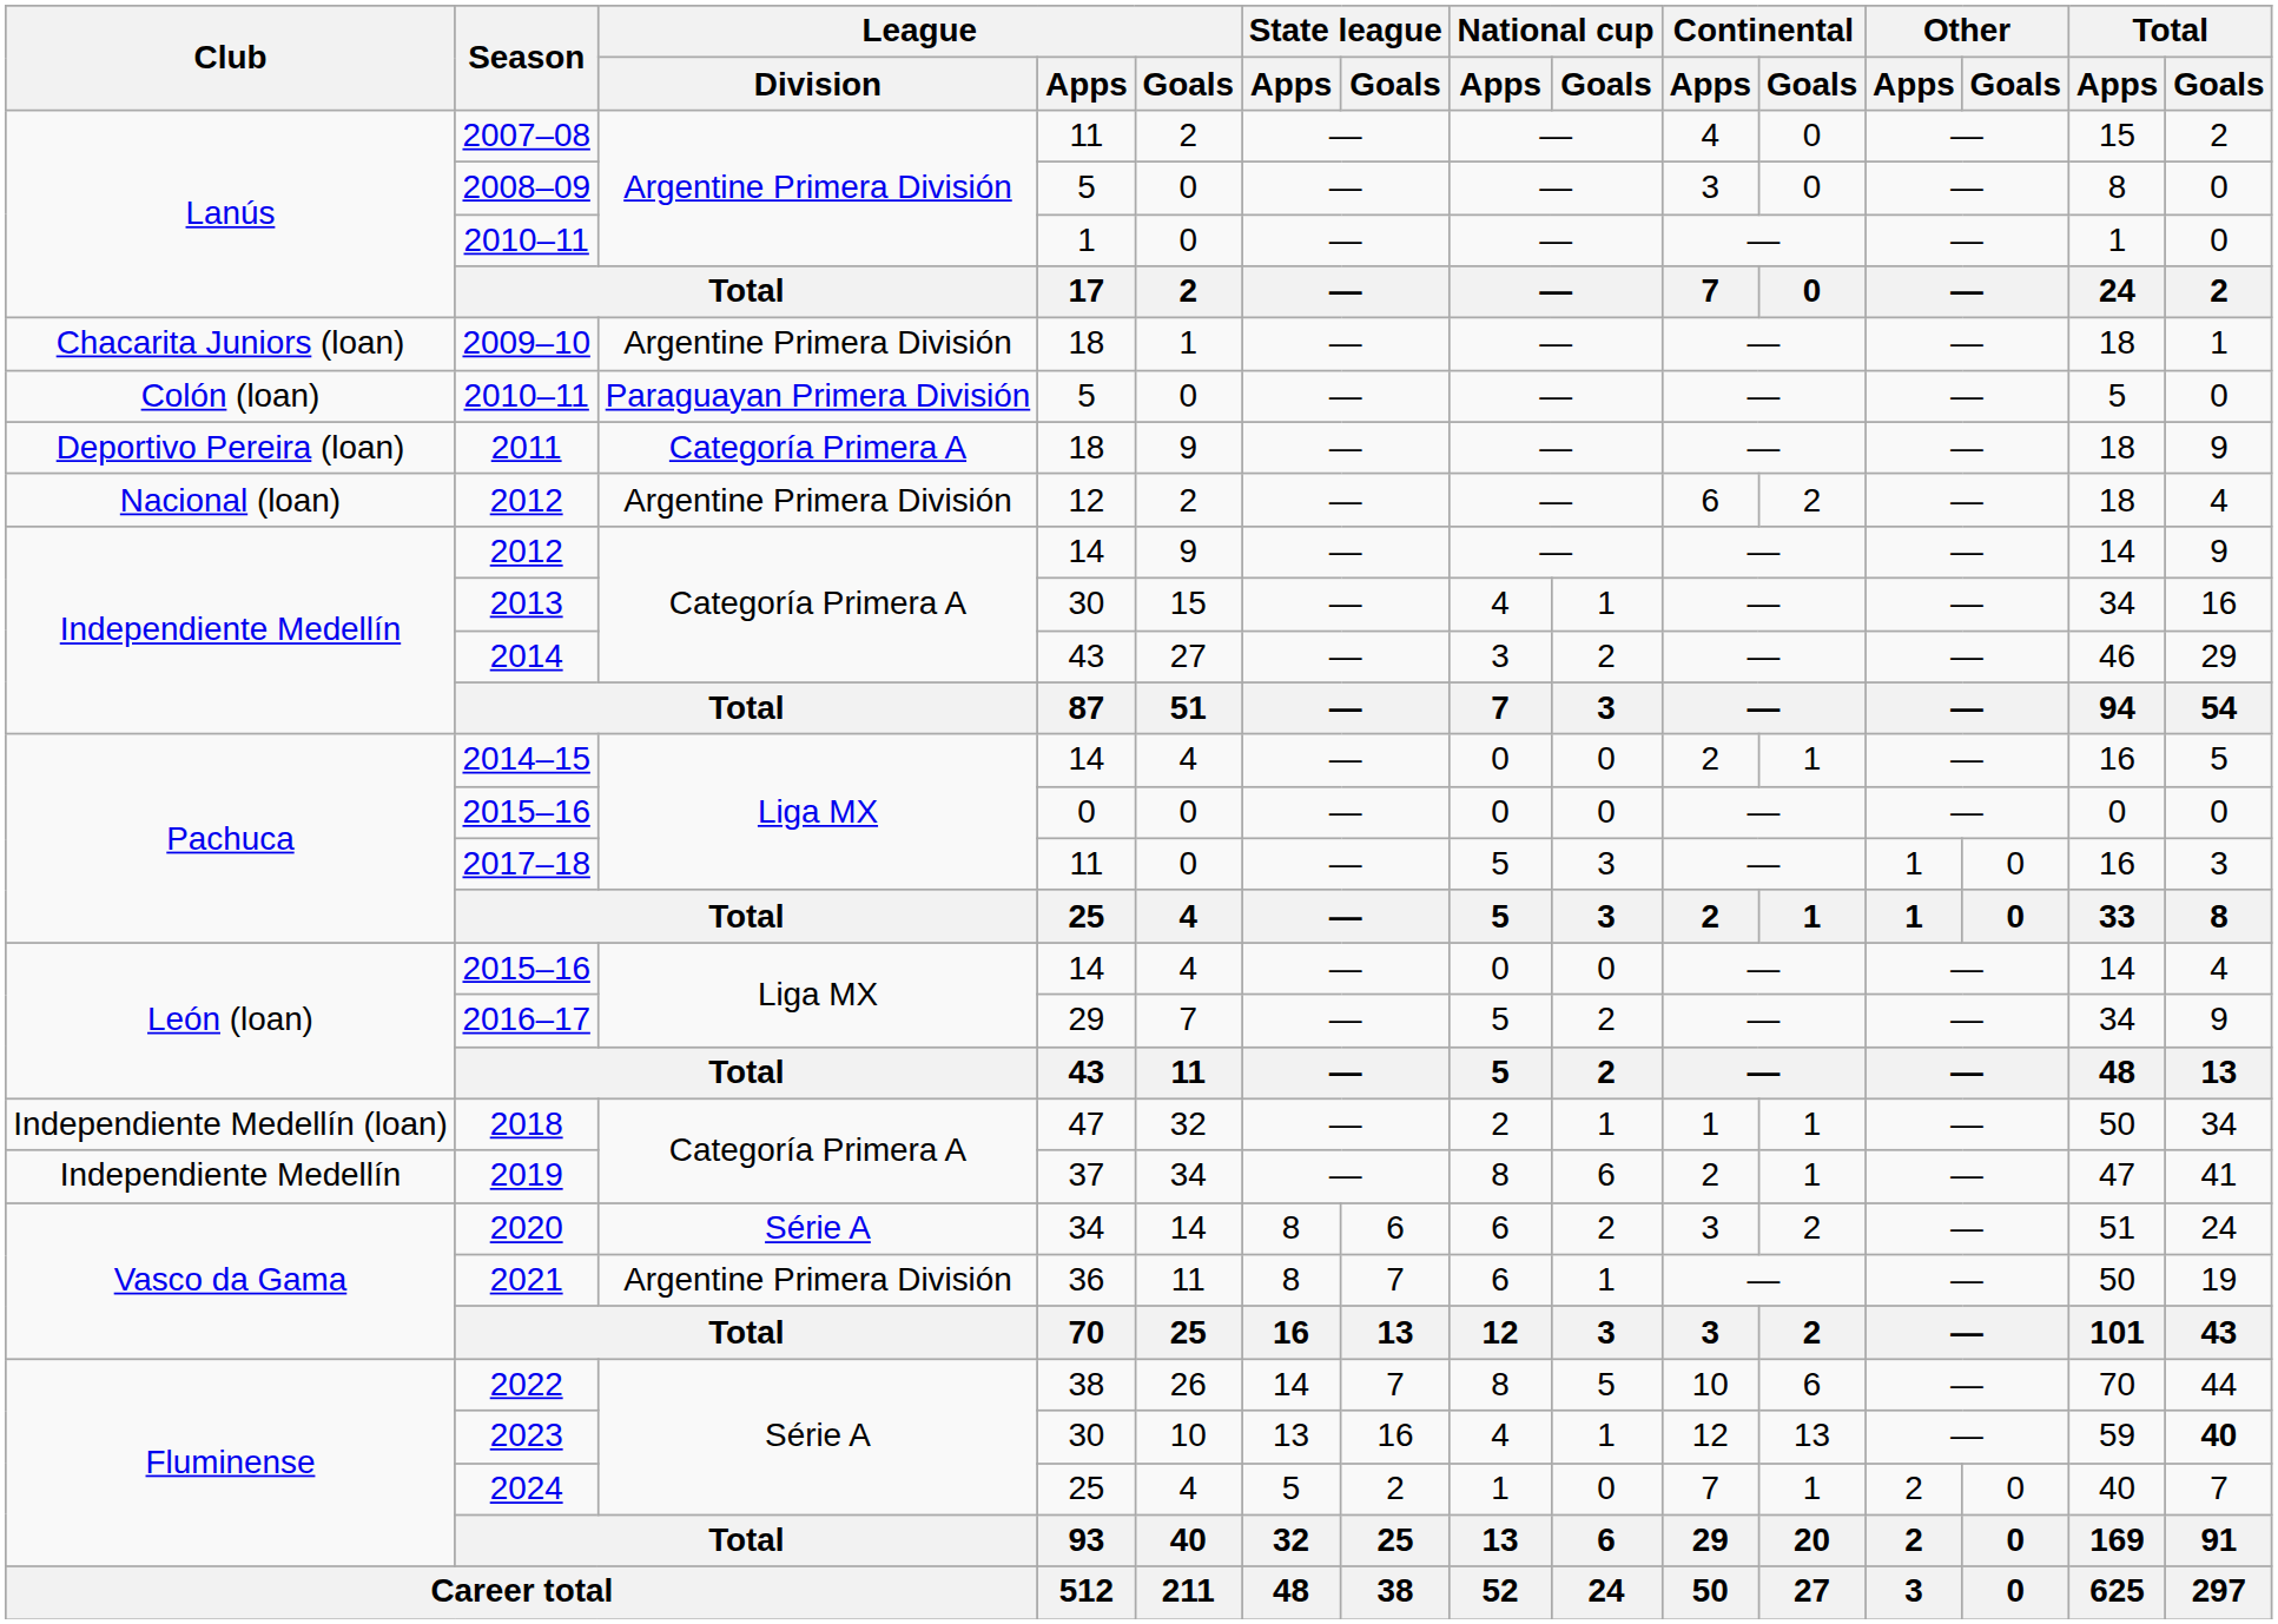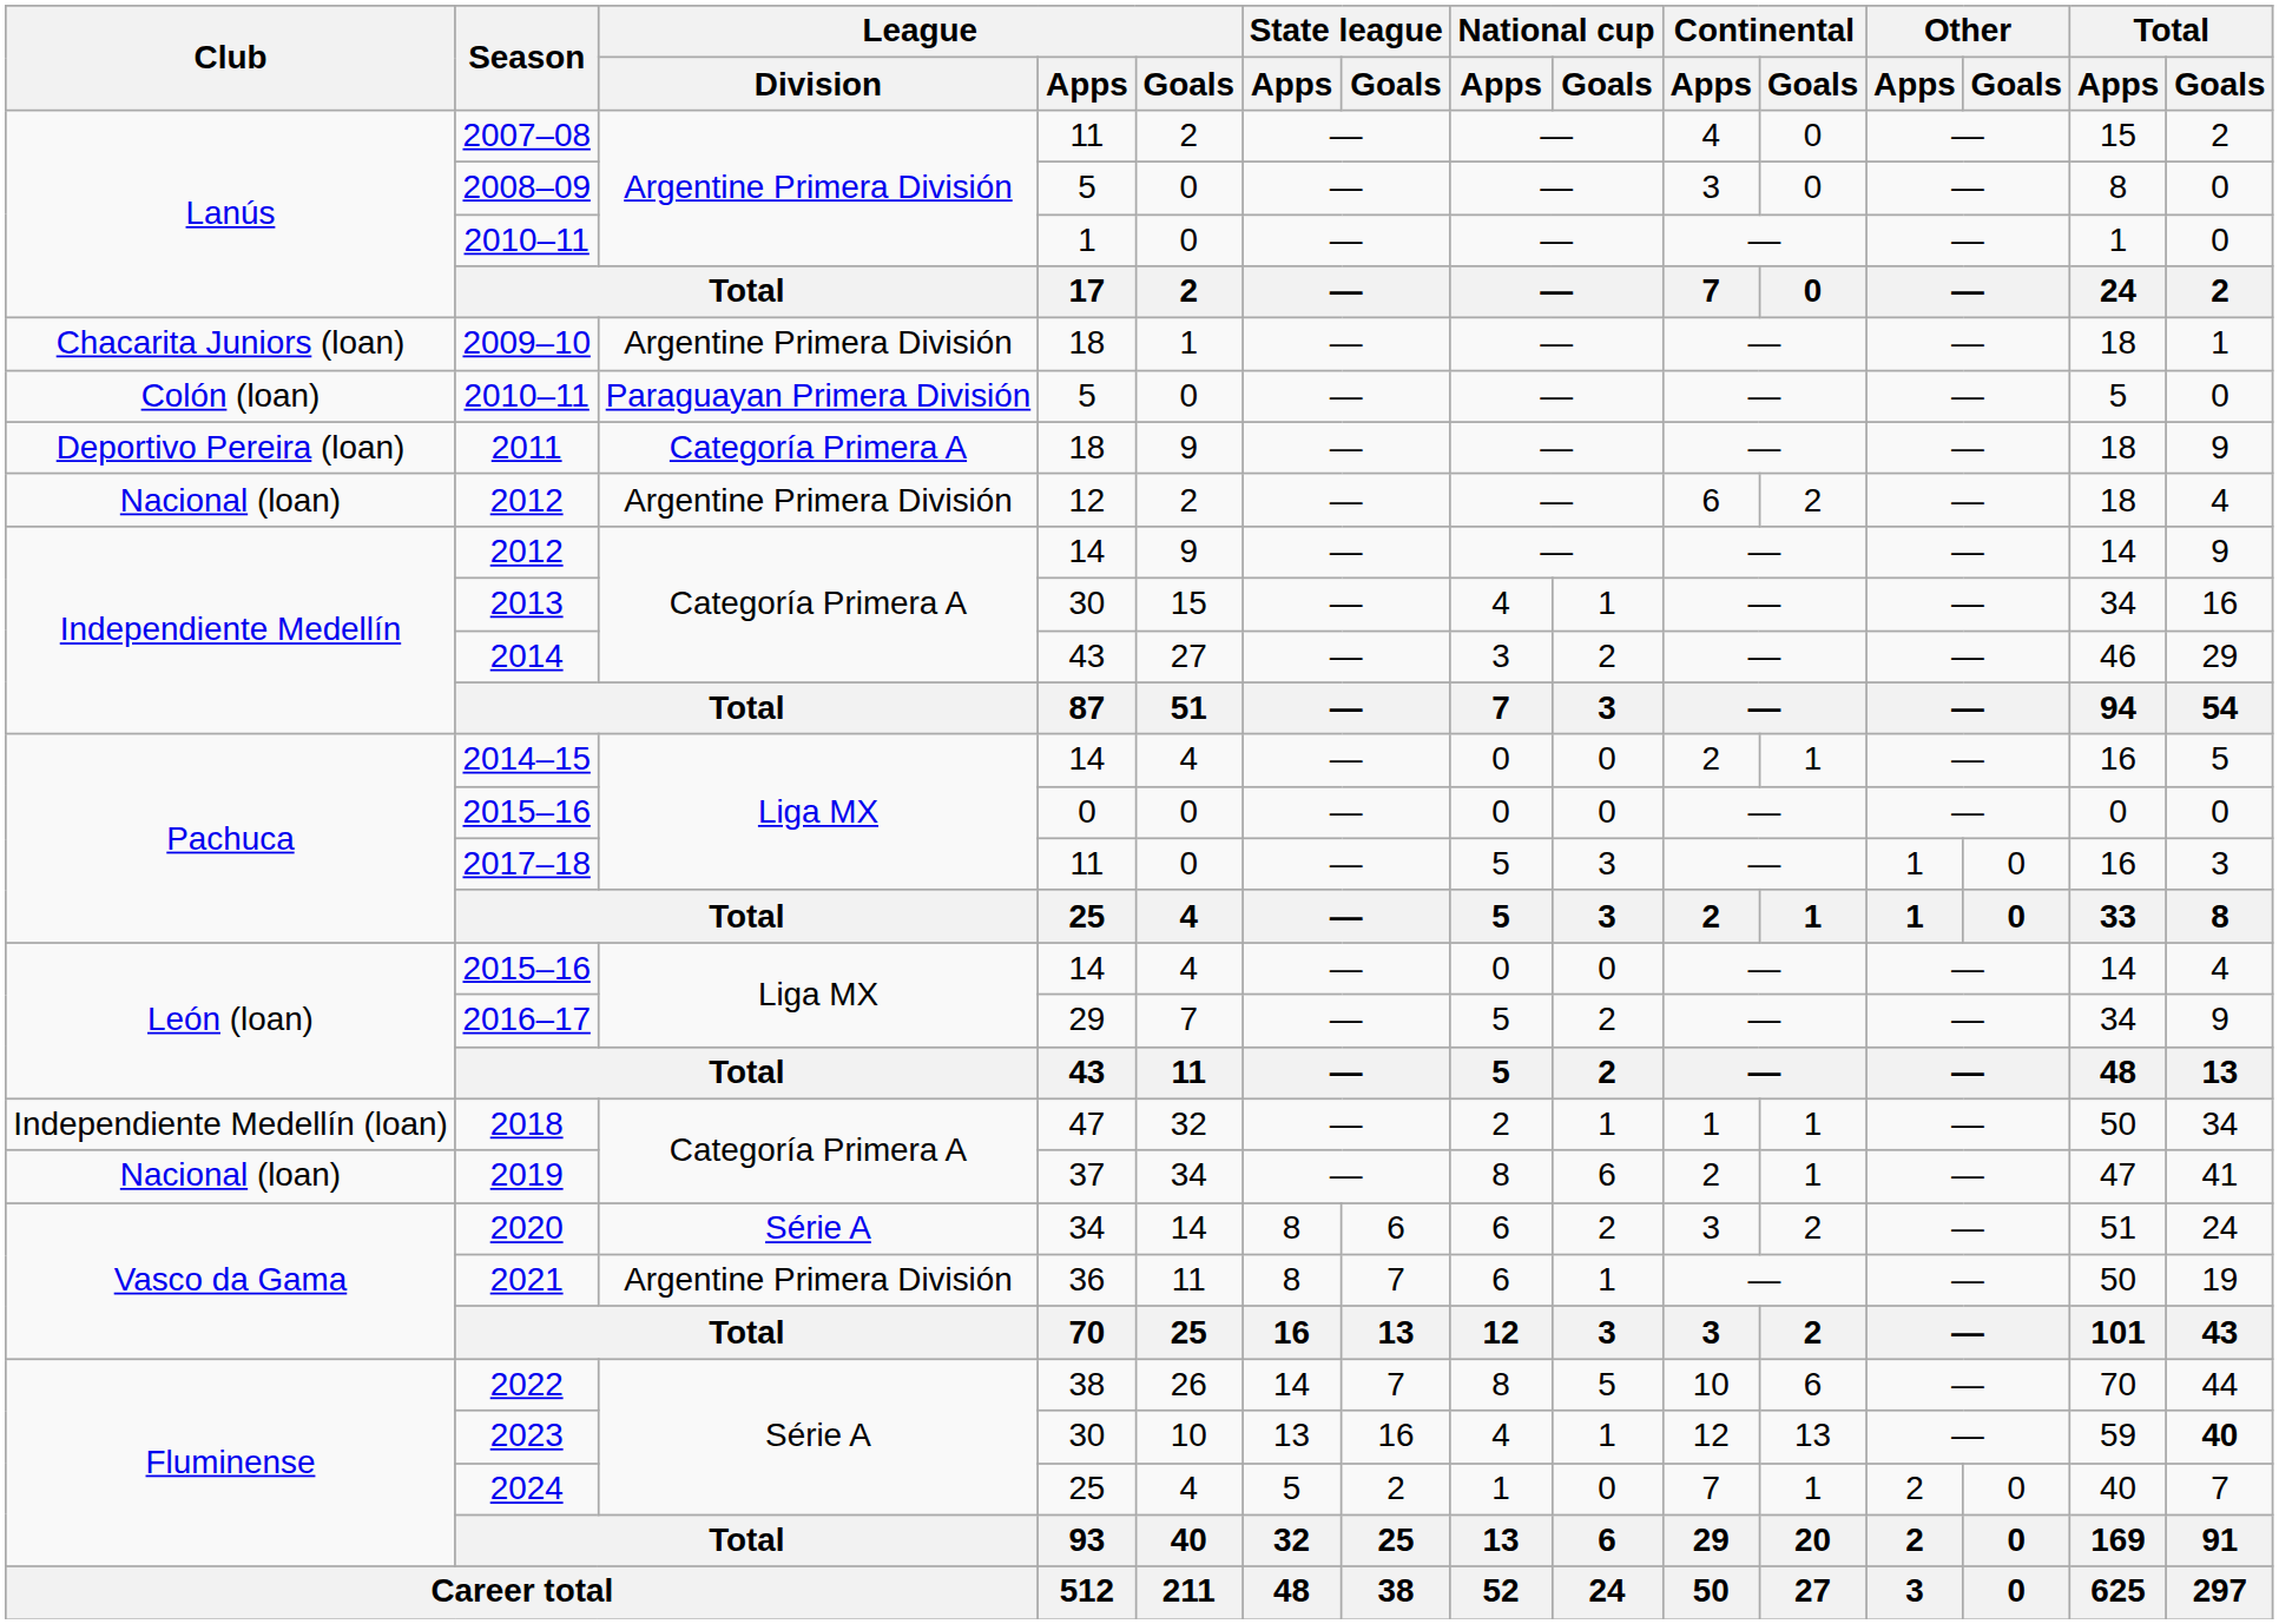 <table class="wikitable" style="text-align:center">
 <tr>
 <th rowspan="2">Club</th>
 <th rowspan="2">Season</th>
 <th colspan="3">League</th>
 <th colspan="2">State league</th>
 <th colspan="2">National cup</th>
 <th colspan="2">Continental</th>
 <th colspan="2">Other</th>
 <th colspan="2">Total</th>
 </tr>
 <tr>
 <th>Division</th>
 <th>Apps</th>
 <th>Goals</th>
 <th>Apps</th>
 <th>Goals</th>
 <th>Apps</th>
 <th>Goals</th>
 <th>Apps</th>
 <th>Goals</th>
 <th>Apps</th>
 <th>Goals</th>
 <th>Apps</th>
 <th>Goals</th>
 </tr>
 <tr>
 <td rowspan="4"><a href='#'>Lanús</a></td>
 <td><a href='#'>2007–08</a></td>
 <td rowspan="3"><a href='#'>Argentine Primera División</a></td>
 <td>11</td>
 <td>2</td>
 <td colspan="2">—</td>
 <td colspan="2">—</td>
 <td>4</td>
 <td>0</td>
 <td colspan="2">—</td>
 <td>15</td>
 <td>2</td>
 </tr>
 <tr>
 <td><a href='#'>2008–09</a></td>
 <td>5</td>
 <td>0</td>
 <td colspan="2">—</td>
 <td colspan="2">—</td>
 <td>3</td>
 <td>0</td>
 <td colspan="2">—</td>
 <td>8</td>
 <td>0</td>
 </tr>
 <tr>
 <td><a href='#'>2010–11</a></td>
 <td>1</td>
 <td>0</td>
 <td colspan="2">—</td>
 <td colspan="2">—</td>
 <td colspan="2">—</td>
 <td colspan="2">—</td>
 <td>1</td>
 <td>0</td>
 </tr>
 <tr>
 <th colspan="2">Total</th>
 <th>17</th>
 <th>2</th>
 <th colspan="2">—</th>
 <th colspan="2">—</th>
 <th>7</th>
 <th>0</th>
 <th colspan="2">—</th>
 <th>24</th>
 <th>2</th>
 </tr>
 <tr>
 <td><a href='#'>Chacarita Juniors</a> (loan)</td>
 <td><a href='#'>2009–10</a></td>
 <td>Argentine Primera División</td>
 <td>18</td>
 <td>1</td>
 <td colspan="2">—</td>
 <td colspan="2">—</td>
 <td colspan="2">—</td>
 <td colspan="2">—</td>
 <td>18</td>
 <td>1</td>
 </tr>
 <tr>
 <td><a href='#'>Colón</a> (loan)</td>
 <td><a href='#'>2010–11</a></td>
 <td><a href='#'>Paraguayan Primera División</a></td>
 <td>5</td>
 <td>0</td>
 <td colspan="2">—</td>
 <td colspan="2">—</td>
 <td colspan="2">—</td>
 <td colspan="2">—</td>
 <td>5</td>
 <td>0</td>
 </tr>
 <tr>
 <td><a href='#'>Deportivo Pereira</a> (loan)</td>
 <td><a href='#'>2011</a></td>
 <td><a href='#'>Categoría Primera A</a></td>
 <td>18</td>
 <td>9</td>
 <td colspan="2">—</td>
 <td colspan="2">—</td>
 <td colspan="2">—</td>
 <td colspan="2">—</td>
 <td>18</td>
 <td>9</td>
 </tr>
 <tr>
 <td><a href='#'>Nacional</a> (loan)</td>
 <td><a href='#'>2012</a></td>
 <td>Argentine Primera División</td>
 <td>12</td>
 <td>2</td>
 <td colspan="2">—</td>
 <td colspan="2">—</td>
 <td>6</td>
 <td>2</td>
 <td colspan="2">—</td>
 <td>18</td>
 <td>4</td>
 </tr>
 <tr>
 <td rowspan="4"><a href='#'>Independiente Medellín</a></td>
 <td><a href='#'>2012</a></td>
 <td rowspan="3">Categoría Primera A</td>
 <td>14</td>
 <td>9</td>
 <td colspan="2">—</td>
 <td colspan="2">—</td>
 <td colspan="2">—</td>
 <td colspan="2">—</td>
 <td>14</td>
 <td>9</td>
 </tr>
 <tr>
 <td><a href='#'>2013</a></td>
 <td>30</td>
 <td>15</td>
 <td colspan="2">—</td>
 <td>4</td>
 <td>1</td>
 <td colspan="2">—</td>
 <td colspan="2">—</td>
 <td>34</td>
 <td>16</td>
 </tr>
 <tr>
 <td><a href='#'>2014</a></td>
 <td>43</td>
 <td>27</td>
 <td colspan="2">—</td>
 <td>3</td>
 <td>2</td>
 <td colspan="2">—</td>
 <td colspan="2">—</td>
 <td>46</td>
 <td>29</td>
 </tr>
 <tr>
 <th colspan="2">Total</th>
 <th>87</th>
 <th>51</th>
 <th colspan="2">—</th>
 <th>7</th>
 <th>3</th>
 <th colspan="2">—</th>
 <th colspan="2">—</th>
 <th>94</th>
 <th>54</th>
 </tr>
 <tr>
 <td rowspan="4"><a href='#'>Pachuca</a></td>
 <td><a href='#'>2014–15</a></td>
 <td rowspan="3"><a href='#'>Liga MX</a></td>
 <td>14</td>
 <td>4</td>
 <td colspan="2">—</td>
 <td>0</td>
 <td>0</td>
 <td>2</td>
 <td>1</td>
 <td colspan="2">—</td>
 <td>16</td>
 <td>5</td>
 </tr>
 <tr>
 <td><a href='#'>2015–16</a></td>
 <td>0</td>
 <td>0</td>
 <td colspan="2">—</td>
 <td>0</td>
 <td>0</td>
 <td colspan="2">—</td>
 <td colspan="2">—</td>
 <td>0</td>
 <td>0</td>
 </tr>
 <tr>
 <td><a href='#'>2017–18</a></td>
 <td>11</td>
 <td>0</td>
 <td colspan="2">—</td>
 <td>5</td>
 <td>3</td>
 <td colspan="2">—</td>
 <td>1</td>
 <td>0</td>
 <td>16</td>
 <td>3</td>
 </tr>
 <tr>
 <th colspan="2">Total</th>
 <th>25</th>
 <th>4</th>
 <th colspan="2">—</th>
 <th>5</th>
 <th>3</th>
 <th>2</th>
 <th>1</th>
 <th>1</th>
 <th>0</th>
 <th>33</th>
 <th>8</th>
 </tr>
 <tr>
 <td rowspan="3"><a href='#'>León</a> (loan)</td>
 <td><a href='#'>2015–16</a></td>
 <td rowspan="2">Liga MX</td>
 <td>14</td>
 <td>4</td>
 <td colspan="2">—</td>
 <td>0</td>
 <td>0</td>
 <td colspan="2">—</td>
 <td colspan="2">—</td>
 <td>14</td>
 <td>4</td>
 </tr>
 <tr>
 <td><a href='#'>2016–17</a></td>
 <td>29</td>
 <td>7</td>
 <td colspan="2">—</td>
 <td>5</td>
 <td>2</td>
 <td colspan="2">—</td>
 <td colspan="2">—</td>
 <td>34</td>
 <td>9</td>
 </tr>
 <tr>
 <th colspan="2">Total</th>
 <th>43</th>
 <th>11</th>
 <th colspan="2">—</th>
 <th>5</th>
 <th>2</th>
 <th colspan="2">—</th>
 <th colspan="2">—</th>
 <th>48</th>
 <th>13</th>
 </tr>
 <tr>
 <td>Independiente Medellín (loan)</td>
 <td><a href='#'>2018</a></td>
 <td rowspan="2">Categoría Primera A</td>
 <td>47</td>
 <td>32</td>
 <td colspan="2">—</td>
 <td>2</td>
 <td>1</td>
 <td>1</td>
 <td>1</td>
 <td colspan="2">—</td>
 <td>50</td>
 <td>34</td>
 </tr>
 <tr>
-<td>Independiente Medellín</td>
+<td><a href='#'>Nacional</a> (loan)</td>
 <td><a href='#'>2019</a></td>
 <td>37</td>
 <td>34</td>
 <td colspan="2">—</td>
 <td>8</td>
 <td>6</td>
 <td>2</td>
 <td>1</td>
 <td colspan="2">—</td>
 <td>47</td>
 <td>41</td>
 </tr>
 <tr>
 <td rowspan="3"><a href='#'>Vasco da Gama</a></td>
 <td><a href='#'>2020</a></td>
 <td><a href='#'>Série A</a></td>
 <td>34</td>
 <td>14</td>
 <td>8</td>
 <td>6</td>
 <td>6</td>
 <td>2</td>
 <td>3</td>
 <td>2</td>
 <td colspan="2">—</td>
 <td>51</td>
 <td>24</td>
 </tr>
 <tr>
 <td><a href='#'>2021</a></td>
 <td>Argentine Primera División</td>
 <td>36</td>
 <td>11</td>
 <td>8</td>
 <td>7</td>
 <td>6</td>
 <td>1</td>
 <td colspan="2">—</td>
 <td colspan="2">—</td>
 <td>50</td>
 <td>19</td>
 </tr>
 <tr>
 <th colspan="2">Total</th>
 <th>70</th>
 <th>25</th>
 <th>16</th>
 <th>13</th>
 <th>12</th>
 <th>3</th>
 <th>3</th>
 <th>2</th>
 <th colspan="2">—</th>
 <th>101</th>
 <th>43</th>
 </tr>
 <tr>
 <td rowspan="4"><a href='#'>Fluminense</a></td>
 <td><a href='#'>2022</a></td>
 <td rowspan="3">Série A</td>
 <td>38</td>
 <td>26</td>
 <td>14</td>
 <td>7</td>
 <td>8</td>
 <td>5</td>
 <td>10</td>
 <td>6</td>
 <td colspan="2">—</td>
 <td>70</td>
 <td>44</td>
 </tr>
 <tr>
 <td><a href='#'>2023</a></td>
 <td>30</td>
 <td>10</td>
 <td>13</td>
 <td>16</td>
 <td>4</td>
 <td>1</td>
 <td>12</td>
 <td>13</td>
 <td colspan="2">—</td>
 <td>59</td>
 <td><strong>40</strong></td>
 </tr>
 <tr>
 <td><a href='#'>2024</a></td>
 <td>25</td>
 <td>4</td>
 <td>5</td>
 <td>2</td>
 <td>1</td>
 <td>0</td>
 <td>7</td>
 <td>1</td>
 <td>2</td>
 <td>0</td>
 <td>40</td>
 <td>7</td>
 </tr>
 <tr>
 <th colspan="2">Total</th>
 <th>93</th>
 <th>40</th>
 <th>32</th>
 <th>25</th>
 <th>13</th>
 <th>6</th>
 <th>29</th>
 <th>20</th>
 <th>2</th>
 <th>0</th>
 <th>169</th>
 <th>91</th>
 </tr>
 <tr>
 <th colspan="3">Career total</th>
 <th>512</th>
 <th>211</th>
 <th>48</th>
 <th>38</th>
 <th>52</th>
 <th>24</th>
 <th>50</th>
 <th>27</th>
 <th>3</th>
 <th>0</th>
 <th>625</th>
 <th>297</th>
 </tr>
 </table>
